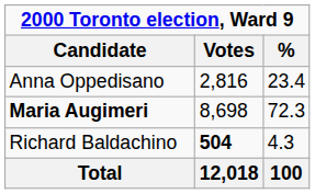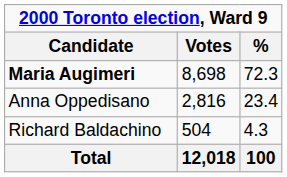 <table class="wikitable">
 <tr>
 <td Colspan="3" align="center"><strong><a href='#'>2000 Toronto election</a>, Ward 9</strong></td>
 </tr>
 <tr>
 <th bgcolor="#DDDDFF" width="150px">Candidate</th>
 <th bgcolor="#DDDDFF">Votes</th>
 <th bgcolor="#DDDDFF">%</th>
 </tr>
 <tr>
+<td><strong>Maria Augimeri</strong></td>
+<td>8,698</td>
+<td>72.3</td>
+</tr>
+<tr>
 <td>Anna Oppedisano</td>
 <td>2,816</td>
 <td>23.4</td>
 </tr>
 <tr>
-<td><strong>Maria Augimeri</strong></td>
-<td>8,698</td>
-<td>72.3</td>
-</tr>
-<tr>
 <td>Richard Baldachino</td>
-<td><strong>504</strong></td>
+<td>504</td>
 <td>4.3</td>
 </tr>
 <tr>
 <th>Total</th>
 <th align=right>12,018</th>
 <th align=right>100</th>
 </tr>
 </table>
